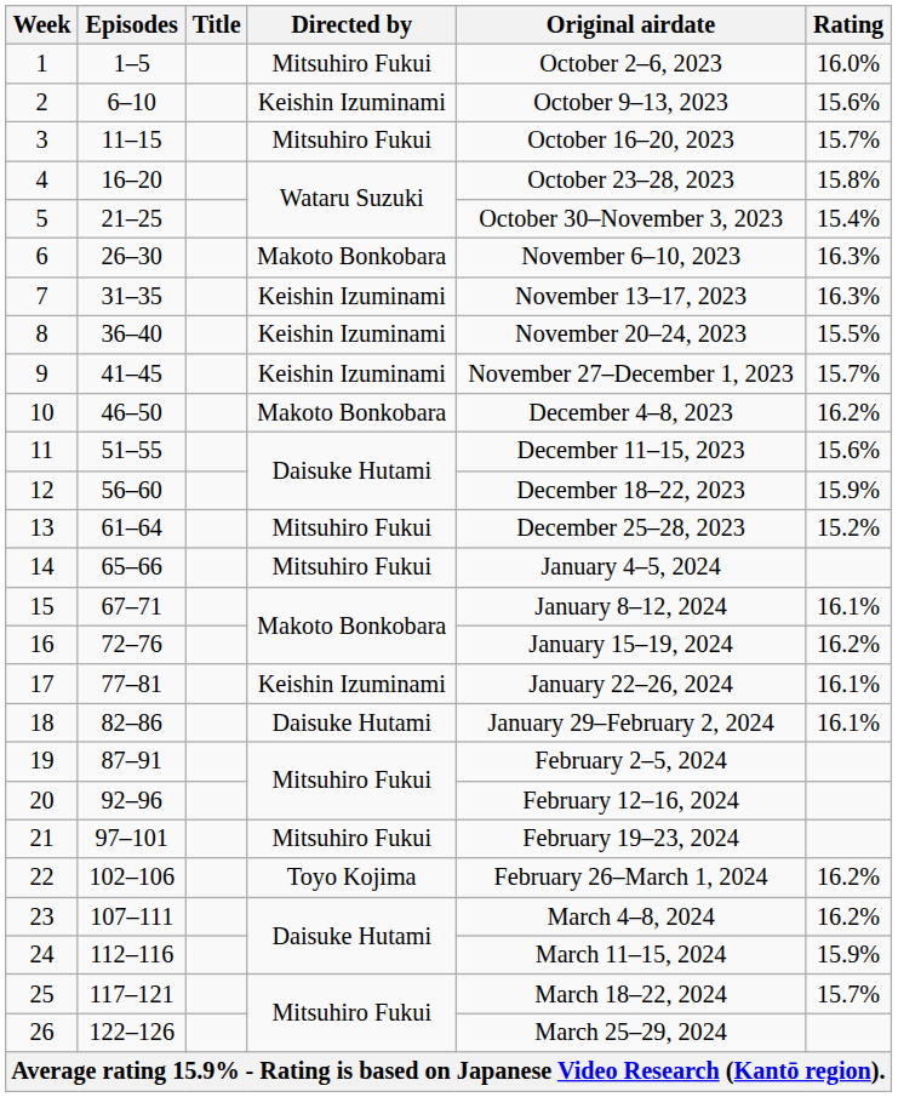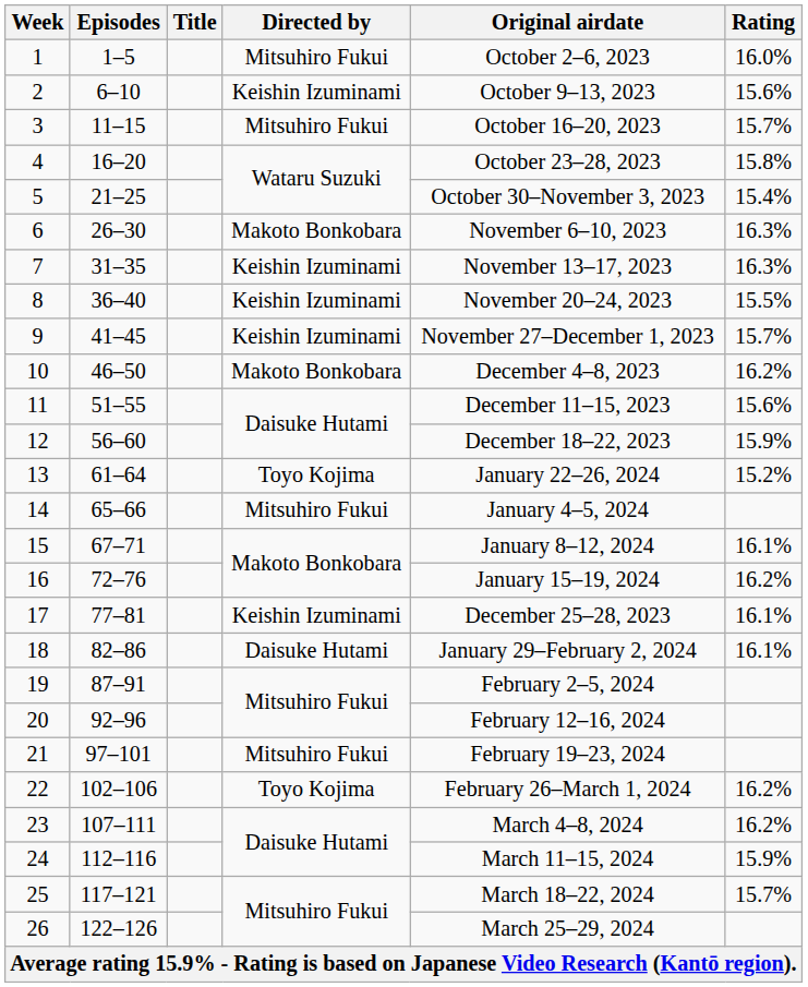 <table class="wikitable" style="text-align: center;">
 <tr>
 <th>Week</th>
 <th>Episodes</th>
 <th>Title</th>
 <th>Directed by</th>
 <th>Original airdate</th>
 <th>Rating</th>
 </tr>
 <tr>
 <td>1</td>
 <td>1–5</td>
 <td></td>
 <td>Mitsuhiro Fukui</td>
 <td>October 2–6, 2023</td>
 <td>16.0%</td>
 </tr>
 <tr>
 <td>2</td>
 <td>6–10</td>
 <td></td>
 <td>Keishin Izuminami</td>
 <td>October 9–13, 2023</td>
 <td>15.6%</td>
 </tr>
 <tr>
 <td>3</td>
 <td>11–15</td>
 <td></td>
 <td>Mitsuhiro Fukui</td>
 <td>October 16–20, 2023</td>
 <td>15.7%</td>
 </tr>
 <tr>
 <td>4</td>
 <td>16–20</td>
 <td></td>
 <td rowspan="2">Wataru Suzuki</td>
 <td>October 23–28, 2023</td>
 <td>15.8%</td>
 </tr>
 <tr>
 <td>5</td>
 <td>21–25</td>
 <td></td>
 <td>October 30–November 3, 2023</td>
 <td>15.4%</td>
 </tr>
 <tr>
 <td>6</td>
 <td>26–30</td>
 <td></td>
 <td>Makoto Bonkobara</td>
 <td>November 6–10, 2023</td>
 <td>16.3%</td>
 </tr>
 <tr>
 <td>7</td>
 <td>31–35</td>
 <td></td>
 <td>Keishin Izuminami</td>
 <td>November 13–17, 2023</td>
 <td>16.3%</td>
 </tr>
 <tr>
 <td>8</td>
 <td>36–40</td>
 <td></td>
 <td>Keishin Izuminami</td>
 <td>November 20–24, 2023</td>
 <td>15.5%</td>
 </tr>
 <tr>
 <td>9</td>
 <td>41–45</td>
 <td></td>
 <td>Keishin Izuminami</td>
 <td>November 27–December 1, 2023</td>
 <td>15.7%</td>
 </tr>
 <tr>
 <td>10</td>
 <td>46–50</td>
 <td></td>
 <td>Makoto Bonkobara</td>
 <td>December 4–8, 2023</td>
 <td>16.2%</td>
 </tr>
 <tr>
 <td>11</td>
 <td>51–55</td>
 <td></td>
 <td rowspan="2">Daisuke Hutami</td>
 <td>December 11–15, 2023</td>
 <td>15.6%</td>
 </tr>
 <tr>
 <td>12</td>
 <td>56–60</td>
 <td></td>
 <td>December 18–22, 2023</td>
 <td>15.9%</td>
 </tr>
 <tr>
 <td>13</td>
 <td>61–64</td>
 <td></td>
-<td>Mitsuhiro Fukui</td>
-<td>December 25–28, 2023</td>
+<td>Toyo Kojima</td>
+<td>January 22–26, 2024</td>
 <td>15.2%</td>
 </tr>
 <tr>
 <td>14</td>
 <td>65–66</td>
 <td></td>
 <td>Mitsuhiro Fukui</td>
 <td>January 4–5, 2024</td>
 <td></td>
 </tr>
 <tr>
 <td>15</td>
 <td>67–71</td>
 <td></td>
 <td rowspan="2">Makoto Bonkobara</td>
 <td>January 8–12, 2024</td>
 <td>16.1%</td>
 </tr>
 <tr>
 <td>16</td>
 <td>72–76</td>
 <td></td>
 <td>January 15–19, 2024</td>
 <td>16.2%</td>
 </tr>
 <tr>
 <td>17</td>
 <td>77–81</td>
 <td></td>
 <td>Keishin Izuminami</td>
-<td>January 22–26, 2024</td>
+<td>December 25–28, 2023</td>
 <td>16.1%</td>
 </tr>
 <tr>
 <td>18</td>
 <td>82–86</td>
 <td></td>
 <td>Daisuke Hutami</td>
 <td>January 29–February 2, 2024</td>
 <td>16.1%</td>
 </tr>
 <tr>
 <td>19</td>
 <td>87–91</td>
 <td></td>
 <td rowspan="2">Mitsuhiro Fukui</td>
 <td>February 2–5, 2024</td>
 <td></td>
 </tr>
 <tr>
 <td>20</td>
 <td>92–96</td>
 <td></td>
 <td>February 12–16, 2024</td>
 <td></td>
 </tr>
 <tr>
 <td>21</td>
 <td>97–101</td>
 <td></td>
 <td>Mitsuhiro Fukui</td>
 <td>February 19–23, 2024</td>
 <td></td>
 </tr>
 <tr>
 <td>22</td>
 <td>102–106</td>
 <td></td>
 <td>Toyo Kojima</td>
 <td>February 26–March 1, 2024</td>
 <td>16.2%</td>
 </tr>
 <tr>
 <td>23</td>
 <td>107–111</td>
 <td></td>
 <td rowspan="2">Daisuke Hutami</td>
 <td>March 4–8, 2024</td>
 <td>16.2%</td>
 </tr>
 <tr>
 <td>24</td>
 <td>112–116</td>
 <td></td>
 <td>March 11–15, 2024</td>
 <td>15.9%</td>
 </tr>
 <tr>
 <td>25</td>
 <td>117–121</td>
 <td></td>
 <td rowspan="2">Mitsuhiro Fukui</td>
 <td>March 18–22, 2024</td>
 <td>15.7%</td>
 </tr>
 <tr>
 <td>26</td>
 <td>122–126</td>
 <td></td>
 <td>March 25–29, 2024</td>
 <td></td>
 </tr>
 <tr>
 <th colspan="6">Average rating 15.9% - Rating is based on Japanese <a href='#'>Video Research</a> (<a href='#'>Kantō region</a>).</th>
 </tr>
 </table>
